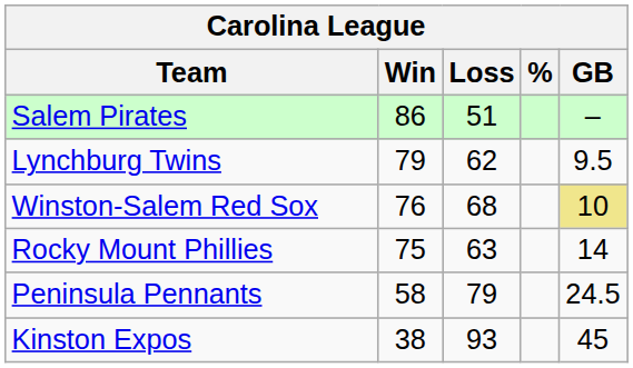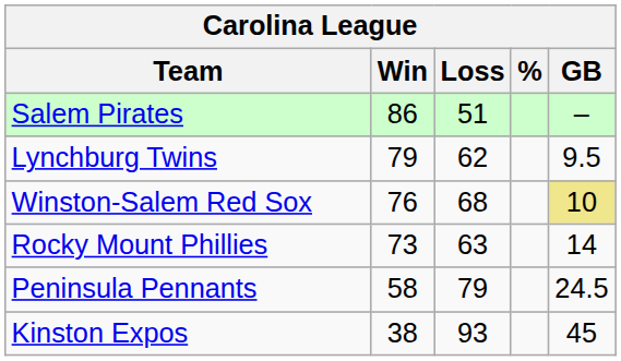 <table class="wikitable">
 <tr>
 <th colspan="5">Carolina League</th>
 </tr>
 <tr>
 <th width="60%">Team</th>
 <th>Win</th>
 <th>Loss</th>
 <th>%</th>
 <th>GB</th>
 </tr>
 <tr align=center bgcolor=ccffcc>
 <td align=left><a href='#'>Salem Pirates</a></td>
 <td>86</td>
 <td>51</td>
 <td></td>
 <td>–</td>
 </tr>
 <tr align=center>
 <td align=left><a href='#'>Lynchburg Twins</a></td>
 <td>79</td>
 <td>62</td>
 <td></td>
 <td>9.5</td>
 </tr>
 <tr align=center>
 <td align=left><a href='#'>Winston-Salem Red Sox</a></td>
 <td>76</td>
 <td>68</td>
 <td></td>
 <td style="background: khaki;">10</td>
 </tr>
 <tr align=center>
 <td align=left><a href='#'>Rocky Mount Phillies</a></td>
-<td>75</td>
+<td>73</td>
 <td>63</td>
 <td></td>
 <td>14</td>
 </tr>
 <tr align=center>
 <td align=left><a href='#'>Peninsula Pennants</a></td>
 <td>58</td>
 <td>79</td>
 <td></td>
 <td>24.5</td>
 </tr>
 <tr align=center>
 <td align=left><a href='#'>Kinston Expos</a></td>
 <td>38</td>
 <td>93</td>
 <td></td>
 <td>45</td>
 </tr>
 </table>
